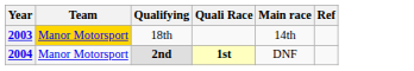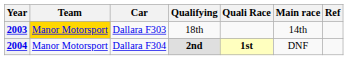 <table class="wikitable" style="text-align:center; font-size:90%">
 <tr>
 <th>Year</th>
 <th>Team</th>
+<th>Car</th>
 <th>Qualifying</th>
 <th>Quali Race</th>
 <th>Main race</th>
 <th>Ref</th>
 </tr>
 <tr>
 <th><a href='#'>2003</a></th>
 <td align="left" style="background: gold;"> <a href='#'>Manor Motorsport</a></td>
+<td align="left"><a href='#'>Dallara F303</a></td>
 <td>18th</td>
 <td></td>
 <td>14th</td>
 <td></td>
 </tr>
 <tr>
 <th><a href='#'>2004</a></th>
 <td align="left"> <a href='#'>Manor Motorsport</a></td>
+<td align="left"><a href='#'>Dallara F304</a></td>
 <td style="background:#dfdfdf;"><strong>2nd</strong></td>
 <td style="background:#FFFFBF;"><strong>1st</strong></td>
 <td>DNF</td>
 <td></td>
 </tr>
 </table>
